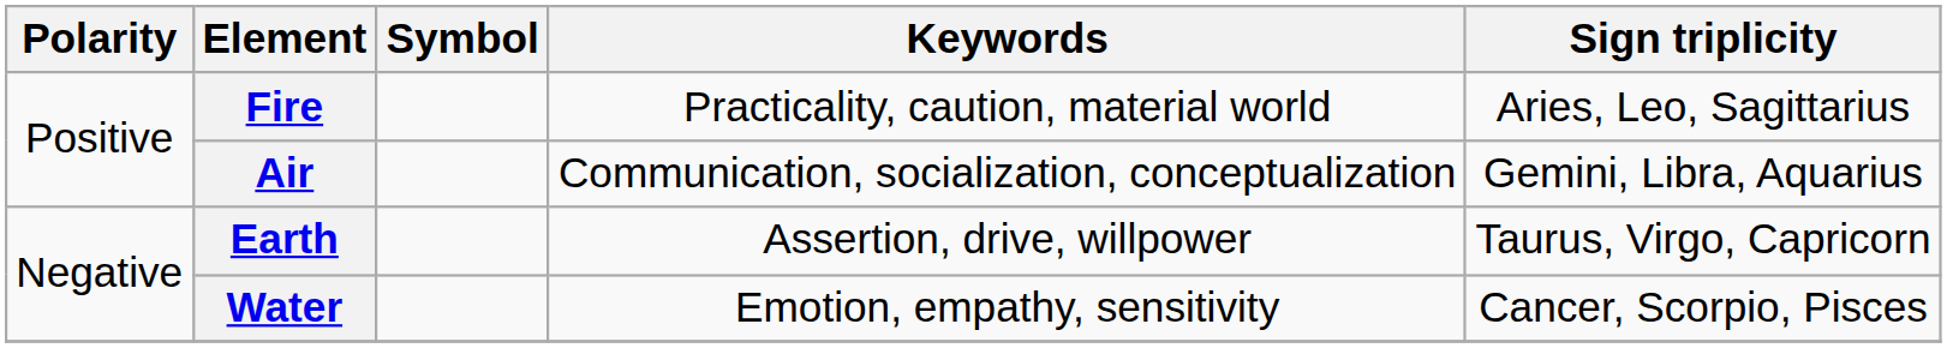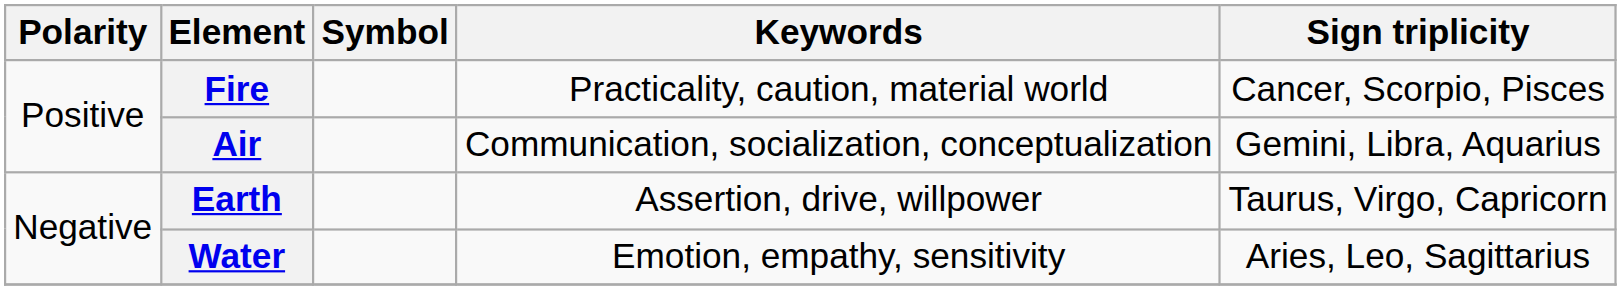 <table class="wikitable plainrowheaders skin-invert-image" style="text-align:center">
 <tr>
 <th scope="col">Polarity</th>
 <th scope="col">Element</th>
 <th scope="col">Symbol</th>
 <th scope="col">Keywords</th>
 <th scope="col">Sign triplicity</th>
 </tr>
 <tr>
 <td rowspan="2">Positive</td>
 <th scope="row"><a href='#'>Fire</a></th>
 <td></td>
 <td>Practicality, caution, material world</td>
-<td>Aries, Leo, Sagittarius</td>
+<td>Cancer, Scorpio, Pisces</td>
 </tr>
 <tr>
 <th scope="row"><a href='#'>Air</a></th>
 <td></td>
 <td>Communication, socialization, conceptualization</td>
 <td>Gemini, Libra, Aquarius</td>
 </tr>
 <tr align=center>
 <td rowspan="2">Negative</td>
 <th scope="row"><a href='#'>Earth</a></th>
 <td></td>
 <td>Assertion, drive, willpower</td>
 <td>Taurus, Virgo, Capricorn</td>
 </tr>
 <tr>
 <th scope="row"><a href='#'>Water</a></th>
 <td></td>
 <td>Emotion, empathy, sensitivity</td>
-<td>Cancer, Scorpio, Pisces</td>
+<td>Aries, Leo, Sagittarius</td>
 </tr>
 <tr align=center>
 </tr>
 </table>
